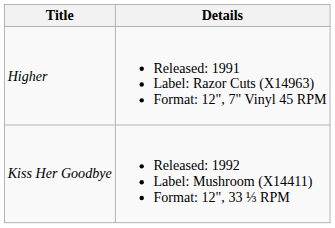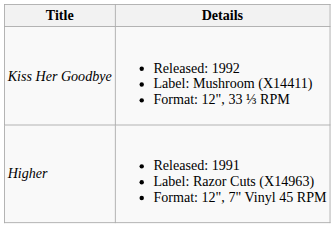 <table class="wikitable">
 <tr>
 <th><strong>Title</strong></th>
 <th>Details</th>
 </tr>
 <tr>
+<td><em>Kiss Her Goodbye</em></td>
+<td><br><ul><li>Released: 1992</li><li>Label: Mushroom  (X14411)</li><li>Format: 12", 33 ⅓ RPM</li></ul></td>
+</tr>
+<tr>
 <td><em>Higher</em></td>
 <td><br><ul><li>Released: 1991</li><li>Label: Razor Cuts (X14963)</li><li>Format: 12", 7" Vinyl 45 RPM</li></ul></td>
 </tr>
-<tr>
-<td><em>Kiss Her Goodbye</em></td>
-<td><br><ul><li>Released: 1992</li><li>Label: Mushroom  (X14411)</li><li>Format: 12", 33 ⅓ RPM</li></ul></td>
-</tr>
 </table>
